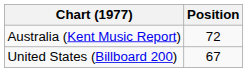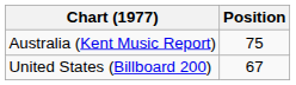 <table class="wikitable">
 <tr>
 <th>Chart (1977)</th>
 <th>Position</th>
 </tr>
 <tr>
 <td>Australia (<a href='#'>Kent Music Report</a>)</td>
-<td align="center">72</td>
+<td align="center">75</td>
 </tr>
 <tr>
 <td>United States (<a href='#'>Billboard 200</a>)</td>
 <td align="center">67</td>
 </tr>
 </table>
